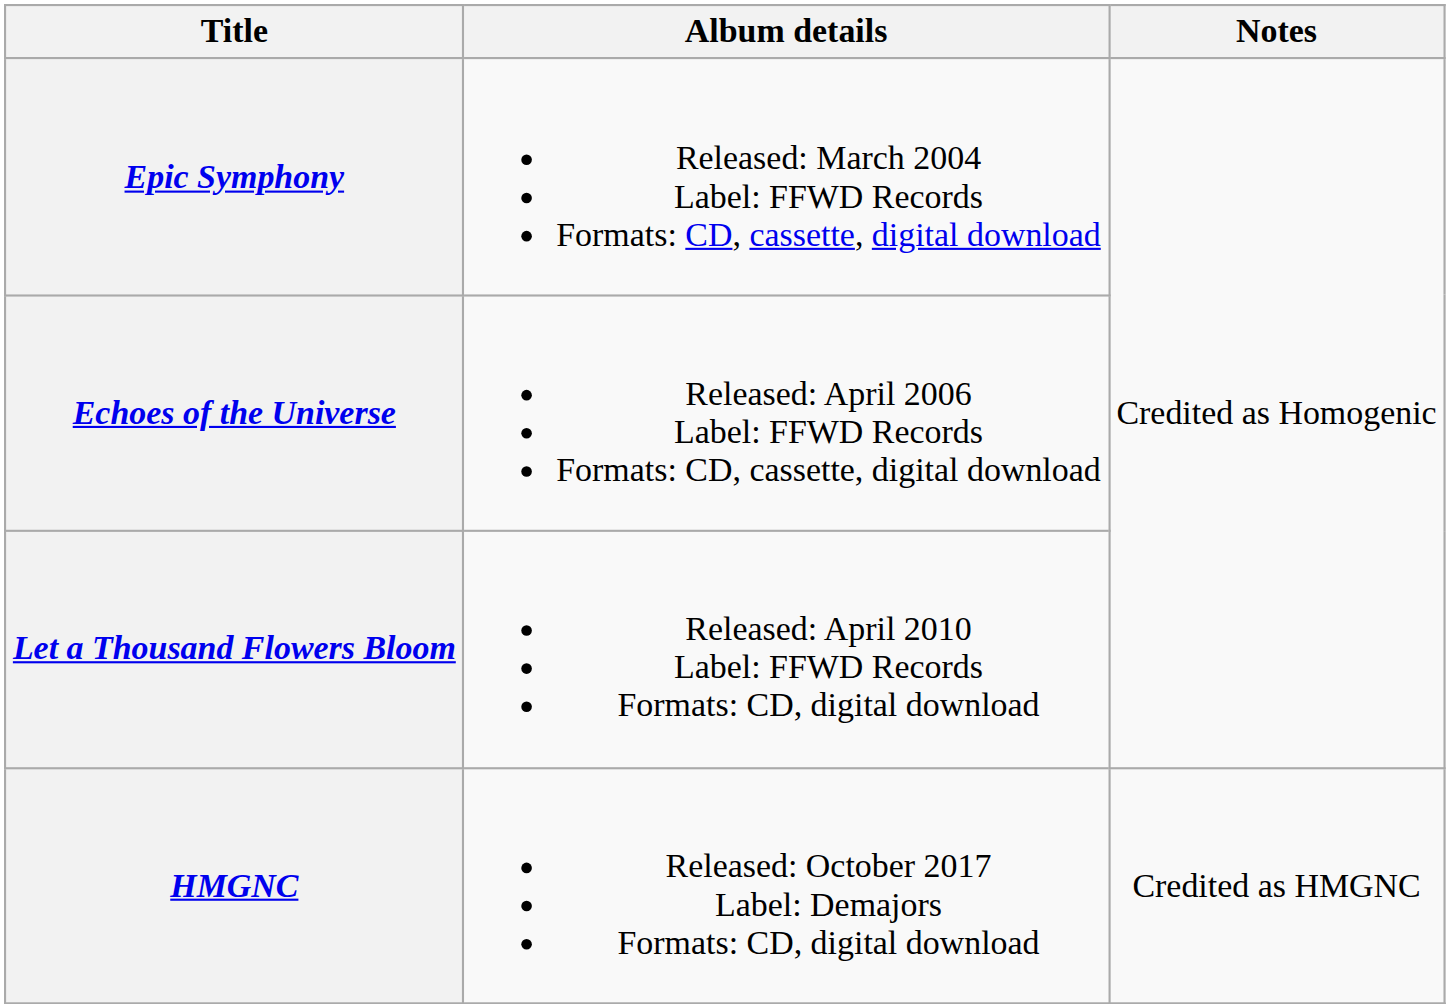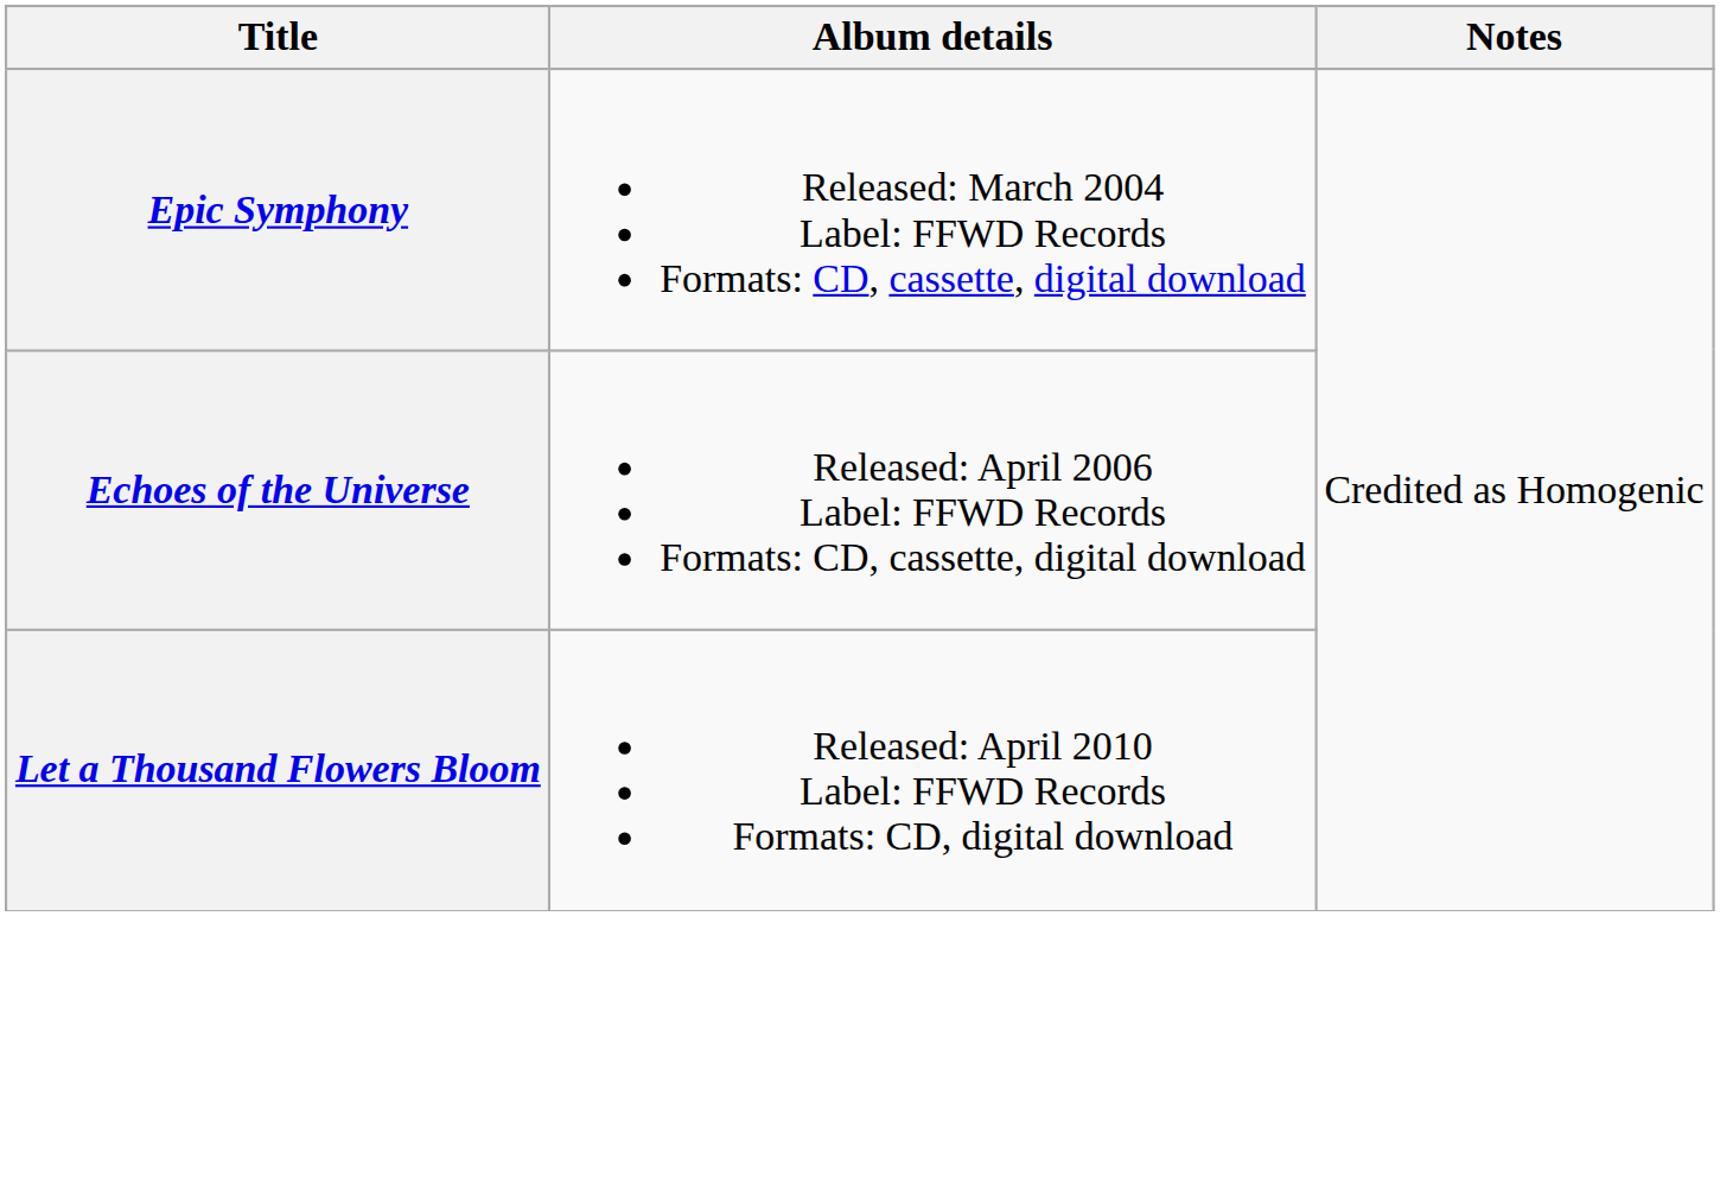 <table class="wikitable plainrowheaders" style="text-align:center;">
 <tr>
 <th scope="col">Title</th>
 <th scope="col">Album details</th>
 <th scope="col">Notes</th>
 </tr>
 <tr>
 <th scope="row"><em><a href='#'>Epic Symphony</a></em></th>
 <td><br><ul><li>Released: March 2004</li><li>Label: FFWD Records</li><li>Formats: <a href='#'>CD</a>, <a href='#'>cassette</a>, <a href='#'>digital download</a></li></ul></td>
 <td rowspan="3">Credited as Homogenic</td>
 </tr>
 <tr>
 <th scope="row"><em><a href='#'>Echoes of the Universe</a></em></th>
 <td><br><ul><li>Released: April 2006</li><li>Label: FFWD Records</li><li>Formats: CD, cassette, digital download</li></ul></td>
 </tr>
 <tr>
 <th scope="row"><em><a href='#'>Let a Thousand Flowers Bloom</a></em></th>
 <td><br><ul><li>Released: April 2010</li><li>Label: FFWD Records</li><li>Formats: CD, digital download</li></ul></td>
 </tr>
 <tr>
-<th scope="row"><em><a href='#'>HMGNC</a></em></th>
-<td><br><ul><li>Released: October 2017</li><li>Label: Demajors</li><li>Formats: CD, digital download</li></ul></td>
-<td>Credited as HMGNC</td>
-</tr>
-<tr>
 </tr>
 </table>
